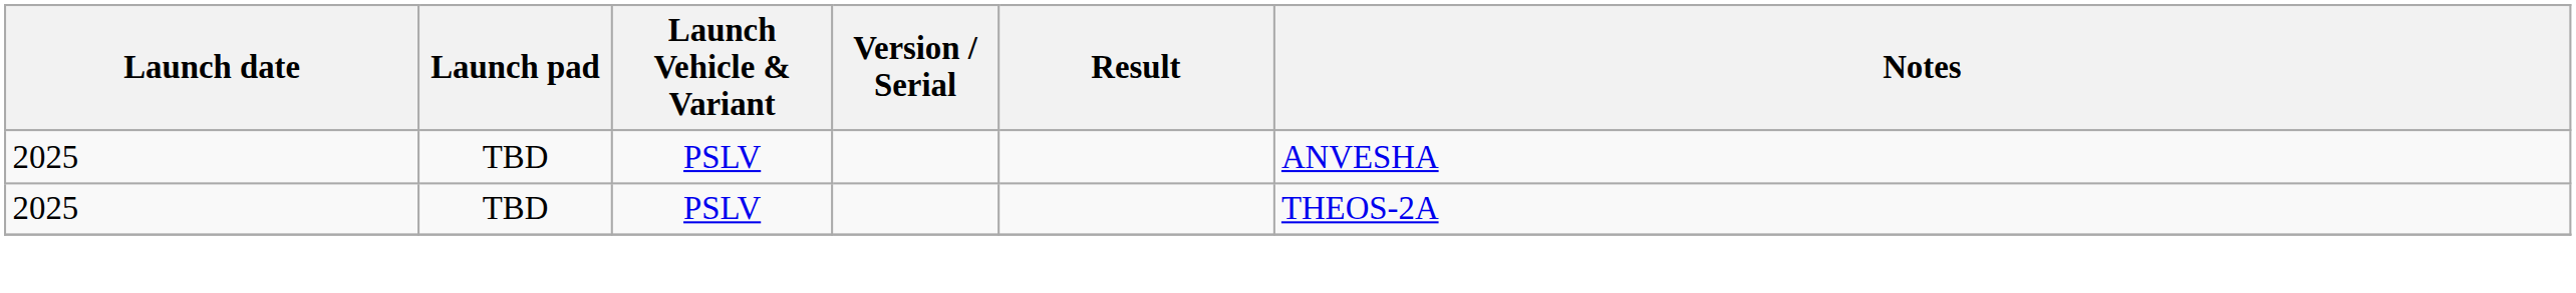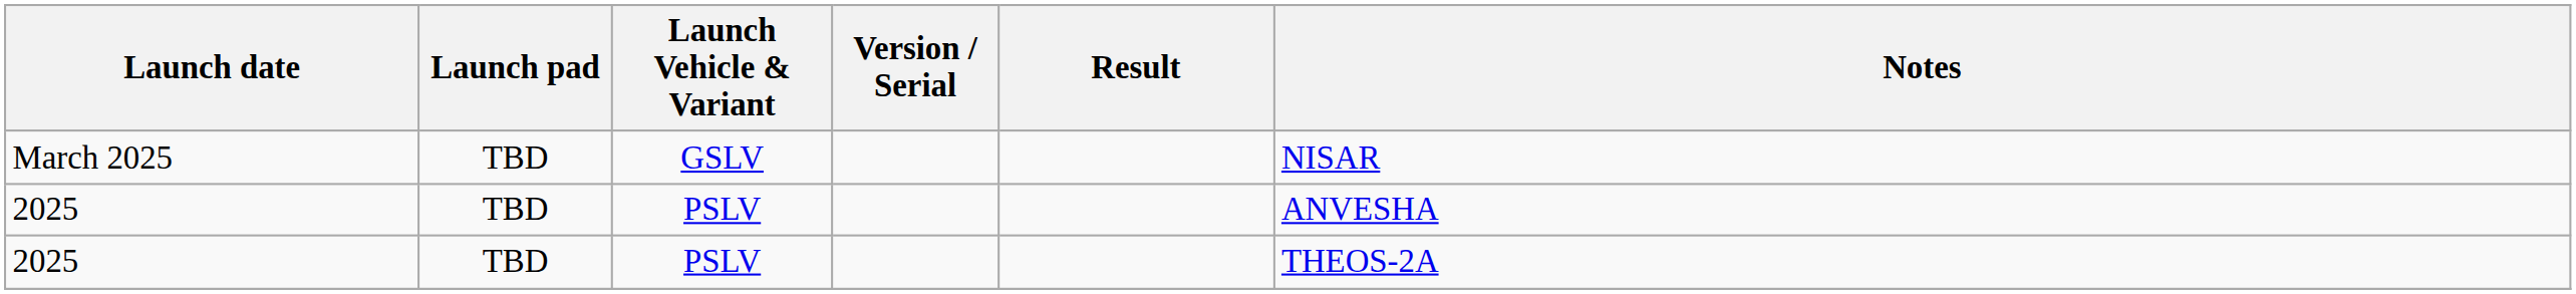 <table class="wikitable sortable">
 <tr>
 <th style="width:15%;">Launch date</th>
 <th style="width:7%;">Launch pad</th>
 <th style="width:8%;">Launch Vehicle & Variant</th>
 <th style="width:6%;">Version / <br>Serial <br></th>
 <th style="width:10%;">Result</th>
 <th style="width:47%;">Notes</th>
+</tr>
+<tr>
+<td>March 2025</td>
+<td align=center>TBD</td>
+<td align=center><a href='#'>GSLV</a></td>
+<td align=center></td>
+<td></td>
+<td><a href='#'>NISAR</a></td>
 </tr>
 <tr>
 <td>2025</td>
 <td align=center>TBD</td>
 <td align=center><a href='#'>PSLV</a></td>
 <td align=center></td>
 <td></td>
 <td><a href='#'>ANVESHA</a></td>
 </tr>
 <tr>
 <td>2025</td>
 <td align=center>TBD</td>
 <td align=center><a href='#'>PSLV</a></td>
 <td align=center></td>
 <td></td>
 <td><a href='#'>THEOS-2A</a></td>
 </tr>
 <tr>
 </tr>
 </table>
